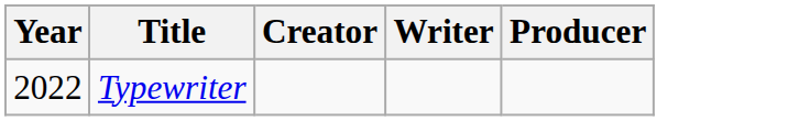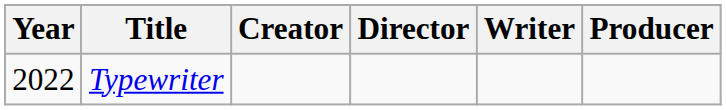 <table class="wikitable">
 <tr>
 <th>Year</th>
 <th>Title</th>
 <th>Creator</th>
+<th>Director</th>
 <th>Writer</th>
 <th>Producer</th>
 </tr>
 <tr>
 <td>2022</td>
 <td><em><a href='#'>Typewriter</a></em></td>
 <td></td>
 <td></td>
 <td></td>
+<td></td>
 </tr>
 </table>
